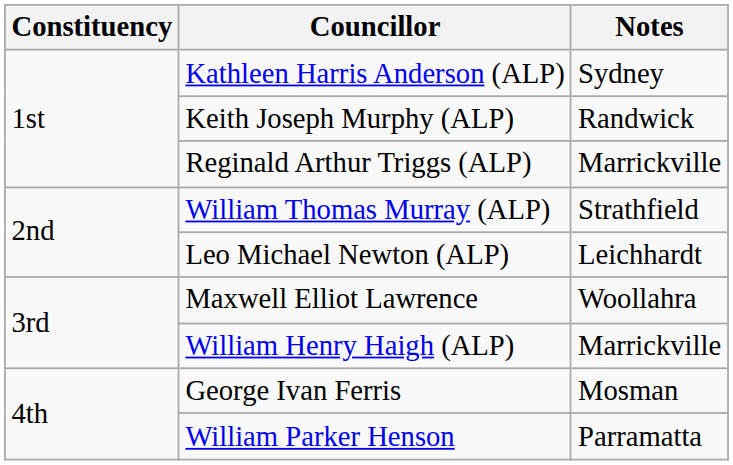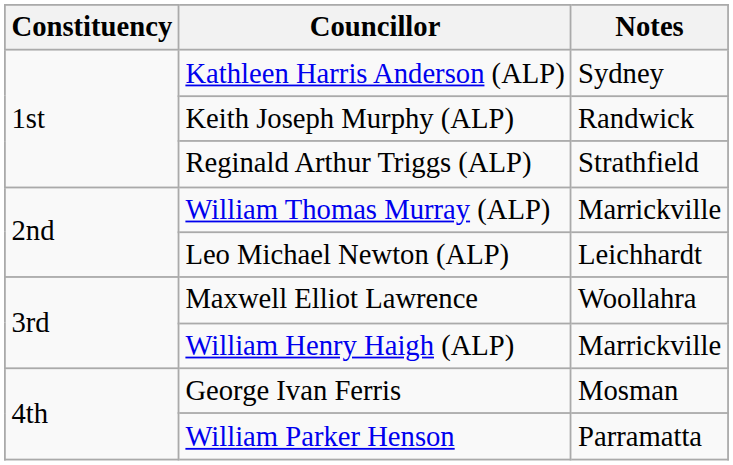 <table class="wikitable">
 <tr>
 <th>Constituency</th>
 <th>Councillor</th>
 <th>Notes</th>
 </tr>
 <tr>
 <td rowspan="3">1st</td>
 <td><a href='#'>Kathleen Harris Anderson</a> (ALP)</td>
 <td>Sydney</td>
 </tr>
 <tr>
 <td>Keith Joseph Murphy (ALP)</td>
 <td>Randwick</td>
 </tr>
 <tr>
 <td>Reginald Arthur Triggs (ALP)</td>
-<td>Marrickville</td>
+<td>Strathfield</td>
 </tr>
 <tr>
 <td rowspan="2">2nd</td>
 <td><a href='#'>William Thomas Murray</a> (ALP)</td>
-<td>Strathfield</td>
+<td>Marrickville</td>
 </tr>
 <tr>
 <td>Leo Michael Newton (ALP)</td>
 <td>Leichhardt</td>
 </tr>
 <tr>
 <td rowspan="2">3rd</td>
 <td>Maxwell Elliot Lawrence</td>
 <td>Woollahra</td>
 </tr>
 <tr>
 <td><a href='#'>William Henry Haigh</a> (ALP)</td>
 <td>Marrickville</td>
 </tr>
 <tr>
 <td rowspan="2">4th</td>
 <td>George Ivan Ferris</td>
 <td>Mosman</td>
 </tr>
 <tr>
 <td><a href='#'>William Parker Henson</a></td>
 <td>Parramatta</td>
 </tr>
 </table>
